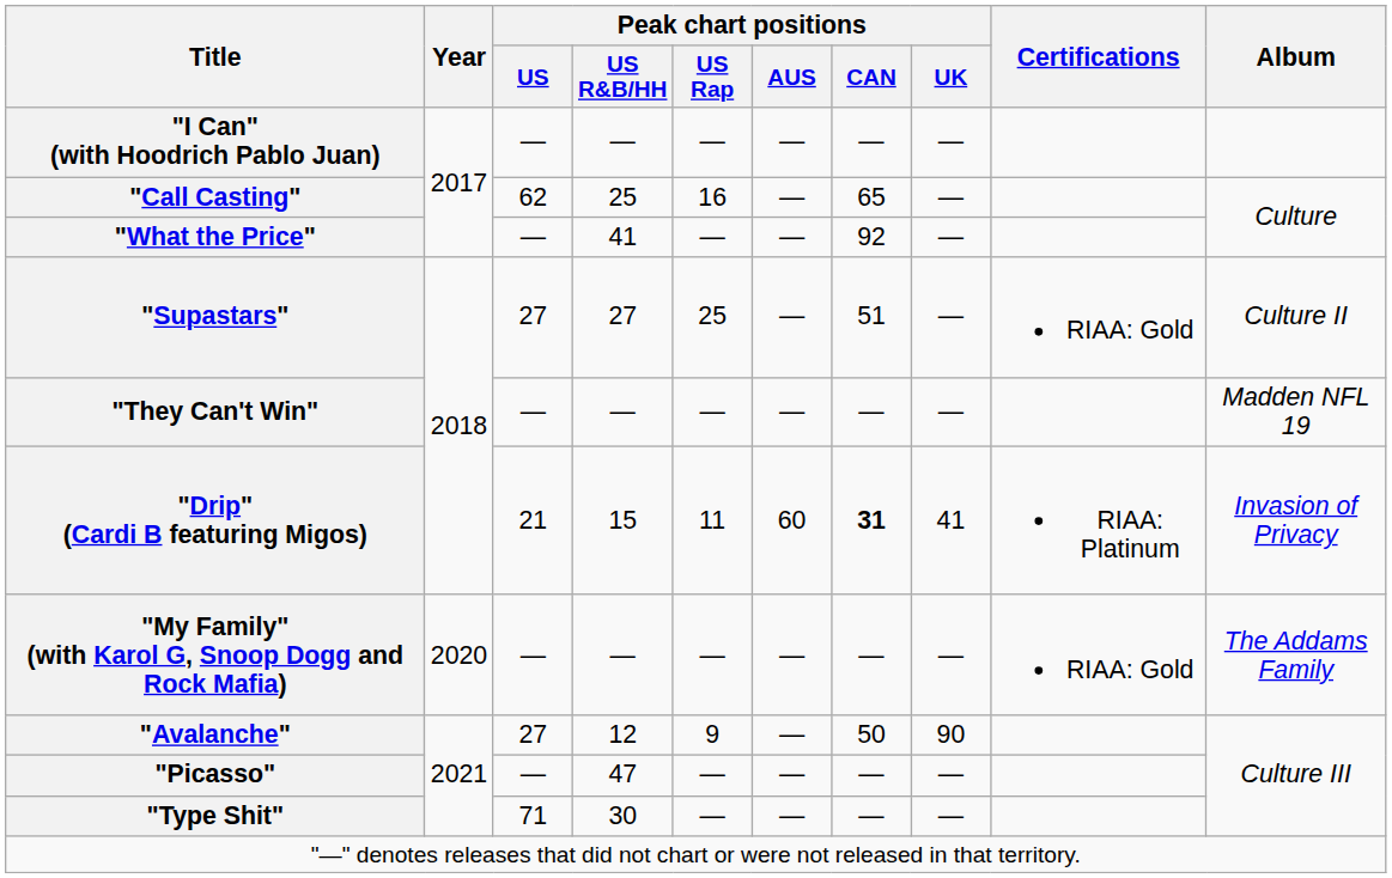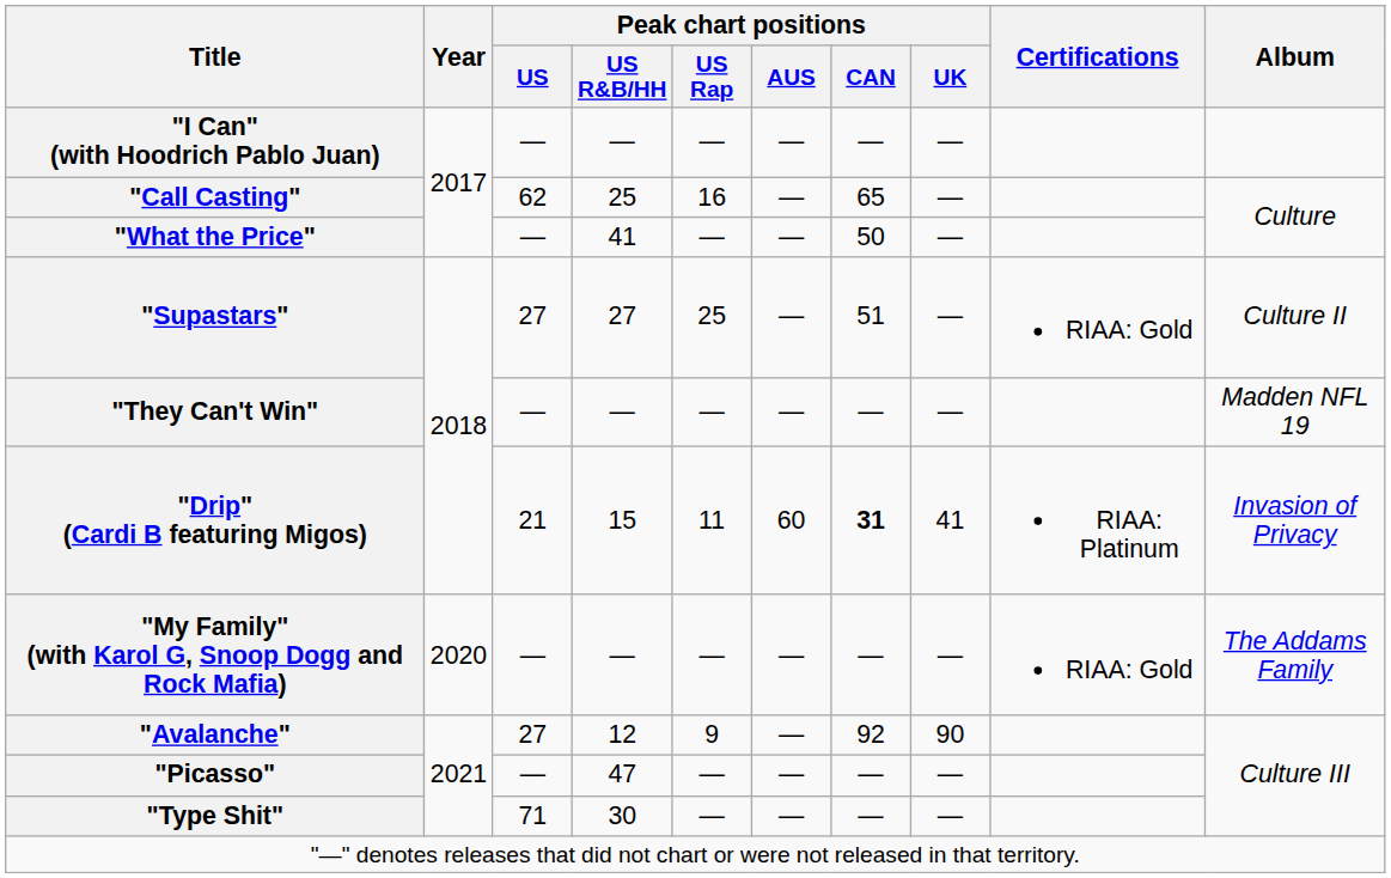 <table class="wikitable plainrowheaders" style="text-align:center;">
 <tr>
 <th scope="col" rowspan="2" style="width:16em;">Title</th>
 <th scope="col" rowspan="2">Year</th>
 <th scope="col" colspan="6">Peak chart positions</th>
 <th scope="col" rowspan="2" style="width:8em;"><a href='#'>Certifications</a></th>
 <th scope="col" rowspan="2">Album</th>
 </tr>
 <tr>
 <th style="width:3em; font-size:90%"><a href='#'>US</a><br></th>
 <th style="width:3em; font-size:90%"><a href='#'>US<br>R&B/HH</a><br></th>
 <th style="width:3em; font-size:90%"><a href='#'>US<br>Rap</a><br></th>
 <th style="width:3em; font-size:90%"><a href='#'>AUS</a><br></th>
 <th style="width:3em; font-size:90%"><a href='#'>CAN</a><br></th>
 <th style="width:3em; font-size:90%"><a href='#'>UK</a><br></th>
 </tr>
 <tr>
 <th scope="row">"I Can"<br><span>(with Hoodrich Pablo Juan)</span></th>
 <td rowspan="3">2017</td>
 <td>—</td>
 <td>—</td>
 <td>—</td>
 <td>—</td>
 <td>—</td>
 <td>—</td>
 <td></td>
 <td></td>
 </tr>
 <tr>
 <th scope="row">"<a href='#'>Call Casting</a>"</th>
 <td>62</td>
 <td>25</td>
 <td>16</td>
 <td>—</td>
 <td>65</td>
 <td>—</td>
 <td></td>
 <td rowspan="2"><em>Culture</em></td>
 </tr>
 <tr>
 <th scope="row">"<a href='#'>What the Price</a>"</th>
 <td>—</td>
 <td>41</td>
 <td>—</td>
 <td>—</td>
-<td>92</td>
+<td>50</td>
 <td>—</td>
 <td></td>
 </tr>
 <tr>
 <th scope="row">"<a href='#'>Supastars</a>"</th>
 <td rowspan="3">2018</td>
 <td>27</td>
 <td>27</td>
 <td>25</td>
 <td>—</td>
 <td>51</td>
 <td>—</td>
 <td><br><ul><li>RIAA: Gold</li></ul></td>
 <td><em>Culture II</em></td>
 </tr>
 <tr>
 <th scope="row">"They Can't Win"</th>
 <td>—</td>
 <td>—</td>
 <td>—</td>
 <td>—</td>
 <td>—</td>
 <td>—</td>
 <td></td>
 <td><em>Madden NFL 19</em></td>
 </tr>
 <tr>
 <th scope="row">"<a href='#'>Drip</a>"<br><span>(<a href='#'>Cardi B</a> featuring Migos)</span></th>
 <td>21</td>
 <td>15</td>
 <td>11</td>
 <td>60</td>
 <td><strong>31</strong></td>
 <td>41</td>
 <td><br><ul><li>RIAA: Platinum</li></ul></td>
 <td><em><a href='#'>Invasion of Privacy</a></em></td>
 </tr>
 <tr>
 <th scope="row">"My Family"<br><span>(with <a href='#'>Karol G</a>, <a href='#'>Snoop Dogg</a> and <a href='#'>Rock Mafia</a>)</span></th>
 <td>2020</td>
 <td>—</td>
 <td>—</td>
 <td>—</td>
 <td>—</td>
 <td>—</td>
 <td>—</td>
 <td><br><ul><li>RIAA: Gold</li></ul></td>
 <td><em><a href='#'>The Addams Family</a></em></td>
 </tr>
 <tr>
 <th scope="row">"<a href='#'>Avalanche</a>"</th>
 <td rowspan="3">2021</td>
 <td>27</td>
 <td>12</td>
 <td>9</td>
 <td>—</td>
-<td>50</td>
+<td>92</td>
 <td>90</td>
 <td></td>
 <td rowspan="3"><em>Culture III</em></td>
 </tr>
 <tr>
 <th scope="row">"Picasso"<br></th>
 <td>—</td>
 <td>47</td>
 <td>—</td>
 <td>—</td>
 <td>—</td>
 <td>—</td>
 <td></td>
 </tr>
 <tr>
 <th scope="row">"Type Shit"<br></th>
 <td>71</td>
 <td>30</td>
 <td>—</td>
 <td>—</td>
 <td>—</td>
 <td>—</td>
 <td></td>
 </tr>
 <tr>
 <td colspan="10" style="font-size:90%">"—" denotes releases that did not chart or were not released in that territory.</td>
 </tr>
 </table>
